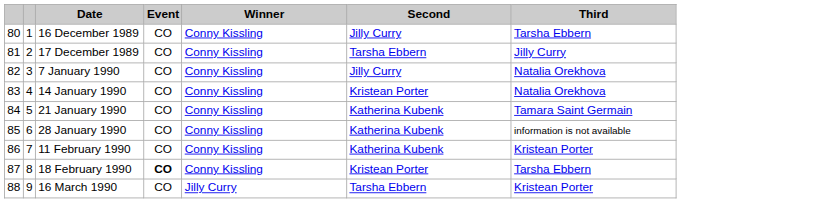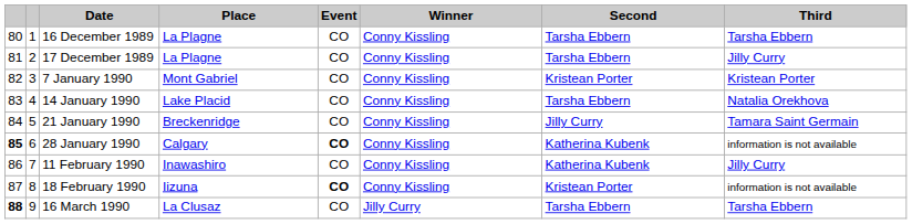 <table class="wikitable plainrowheaders" style="background:#fff; font-size:86%; line-height:16px; border:grey solid 1px; border-collapse:collapse;">
 <tr style="background:#ccc; text-align:center;">
 <th scope="col" style="background:#ccc; width=20 px;"></th>
 <th scope="col" style="background:#ccc; width=30 px;"></th>
 <th scope="col" style="background:#ccc; width:120px;">Date</th>
+<th scope="col" style="background:#ccc; width:160px;">Place</th>
 <th scope="col" style="background:#ccc; width:15px;">Event</th>
 <th scope="col" style="background:#ccc; width:185px;">Winner</th>
 <th scope="col" style="background:#ccc; width:185px;">Second</th>
 <th scope="col" style="background:#ccc; width:185px;">Third</th>
 </tr>
 <tr>
 <td align=center>80</td>
 <td align=center>1</td>
 <td>16 December 1989</td>
+<td> <a href='#'>La Plagne</a></td>
 <td align=center>CO</td>
 <td> <a href='#'>Conny Kissling</a></td>
-<td> <a href='#'>Jilly Curry</a></td>
+<td> <a href='#'>Tarsha Ebbern</a></td>
 <td> <a href='#'>Tarsha Ebbern</a></td>
 </tr>
 <tr>
 <td align=center>81</td>
 <td align=center>2</td>
 <td>17 December 1989</td>
+<td> <a href='#'>La Plagne</a></td>
 <td align=center>CO</td>
 <td> <a href='#'>Conny Kissling</a></td>
 <td> <a href='#'>Tarsha Ebbern</a></td>
 <td> <a href='#'>Jilly Curry</a></td>
 </tr>
 <tr>
 <td align=center>82</td>
 <td align=center>3</td>
 <td>7 January 1990</td>
+<td> <a href='#'>Mont Gabriel</a></td>
 <td align=center>CO</td>
 <td> <a href='#'>Conny Kissling</a></td>
-<td> <a href='#'>Jilly Curry</a></td>
-<td> <a href='#'>Natalia Orekhova</a></td>
+<td> <a href='#'>Kristean Porter</a></td>
+<td> <a href='#'>Kristean Porter</a></td>
 </tr>
 <tr>
 <td align=center>83</td>
 <td align=center>4</td>
 <td>14 January 1990</td>
+<td> <a href='#'>Lake Placid</a></td>
 <td align=center>CO</td>
 <td> <a href='#'>Conny Kissling</a></td>
-<td> <a href='#'>Kristean Porter</a></td>
+<td> <a href='#'>Tarsha Ebbern</a></td>
 <td> <a href='#'>Natalia Orekhova</a></td>
 </tr>
 <tr>
 <td align=center>84</td>
 <td align=center>5</td>
 <td>21 January 1990</td>
+<td> <a href='#'>Breckenridge</a></td>
 <td align=center>CO</td>
 <td> <a href='#'>Conny Kissling</a></td>
-<td> <a href='#'>Katherina Kubenk</a></td>
+<td> <a href='#'>Jilly Curry</a></td>
 <td> <a href='#'>Tamara Saint Germain</a></td>
 </tr>
 <tr>
-<td align=center>85</td>
+<td align=center><strong>85</strong></td>
 <td align=center>6</td>
 <td>28 January 1990</td>
-<td align=center>CO</td>
+<td> <a href='#'>Calgary</a></td>
+<td align=center><strong>CO</strong></td>
 <td> <a href='#'>Conny Kissling</a></td>
 <td> <a href='#'>Katherina Kubenk</a></td>
 <td> <small>information is not available</small></td>
 </tr>
 <tr>
 <td align=center>86</td>
 <td align=center>7</td>
 <td>11 February 1990</td>
+<td> <a href='#'>Inawashiro</a></td>
 <td align=center>CO</td>
 <td> <a href='#'>Conny Kissling</a></td>
 <td> <a href='#'>Katherina Kubenk</a></td>
-<td> <a href='#'>Kristean Porter</a></td>
+<td> <a href='#'>Jilly Curry</a></td>
 </tr>
 <tr>
 <td align=center>87</td>
 <td align=center>8</td>
 <td>18 February 1990</td>
+<td> <a href='#'>Iizuna</a></td>
 <td align=center><strong>CO</strong></td>
 <td> <a href='#'>Conny Kissling</a></td>
 <td> <a href='#'>Kristean Porter</a></td>
-<td> <a href='#'>Tarsha Ebbern</a></td>
+<td> <small>information is not available</small></td>
 </tr>
 <tr>
-<td align=center>88</td>
+<td align=center><strong>88</strong></td>
 <td align=center>9</td>
 <td>16 March 1990</td>
+<td> <a href='#'>La Clusaz</a></td>
 <td align=center>CO</td>
 <td> <a href='#'>Jilly Curry</a></td>
 <td> <a href='#'>Tarsha Ebbern</a></td>
-<td> <a href='#'>Kristean Porter</a></td>
+<td> <a href='#'>Tarsha Ebbern</a></td>
 </tr>
 </table>
